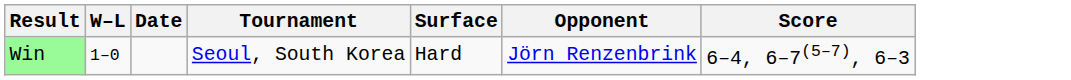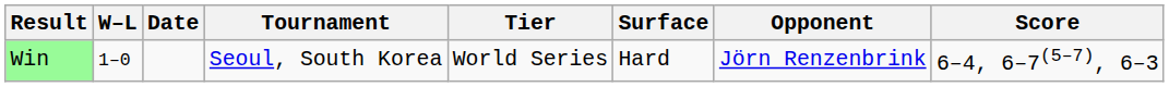 <table class="sortable wikitable">
 <tr>
 <th>Result</th>
 <th class="unsortable">W–L</th>
 <th>Date</th>
 <th>Tournament</th>
+<th>Tier</th>
 <th>Surface</th>
 <th>Opponent</th>
 <th class="unsortable">Score</th>
 </tr>
 <tr>
 <td style="background:#98fb98;">Win</td>
 <td><small>1–0</small></td>
 <td><a href='#'></a></td>
 <td><a href='#'>Seoul</a>, South Korea</td>
+<td>World Series</td>
 <td>Hard</td>
 <td> <a href='#'>Jörn Renzenbrink</a></td>
 <td>6–4, 6–7<sup>(5–7)</sup>, 6–3</td>
 </tr>
 </table>
